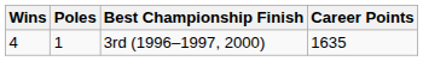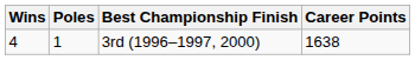 <table class="wikitable">
 <tr>
 <th>Wins</th>
 <th>Poles</th>
 <th>Best Championship Finish</th>
 <th>Career Points</th>
 </tr>
 <tr>
 <td>4</td>
 <td>1</td>
 <td>3rd (1996–1997, 2000)</td>
-<td>1635</td>
+<td>1638</td>
 </tr>
 </table>
